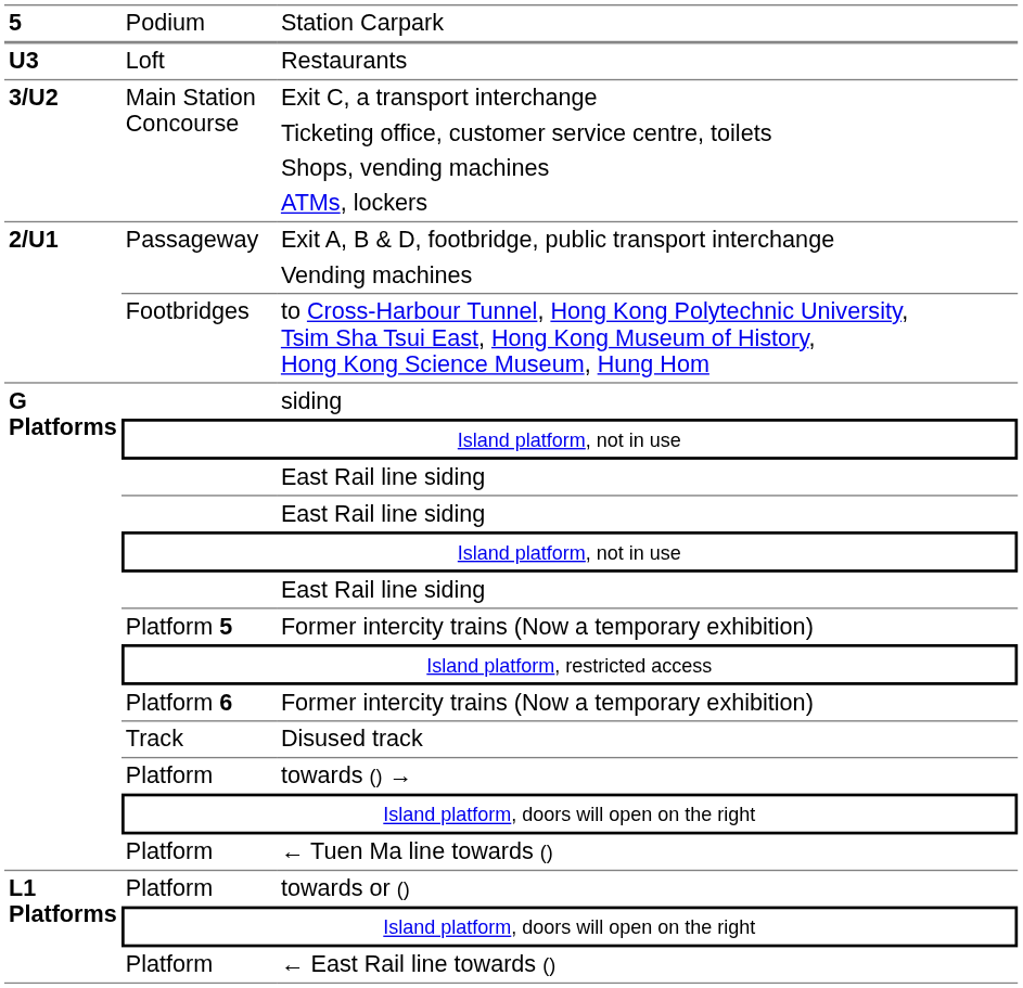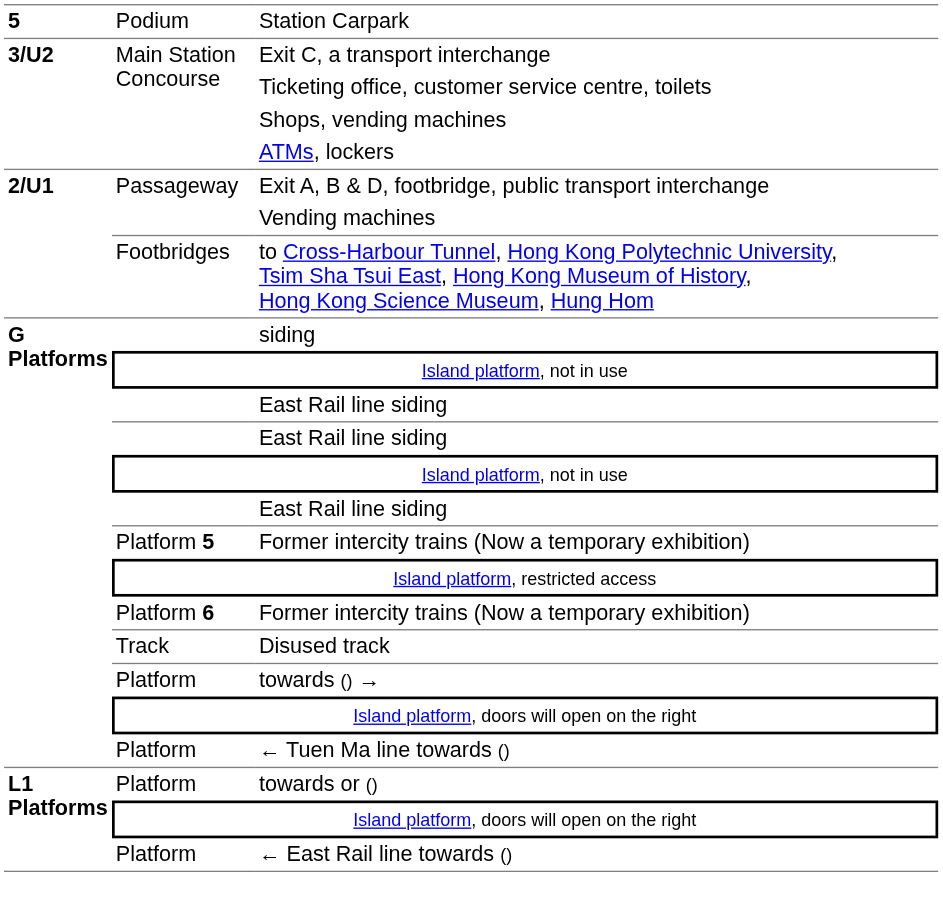 <table border=0 cellspacing=0 cellpadding=3>
 <tr>
 <td style="border-bottom:solid 1px gray;border-top:solid 1px gray;width:50px;vertical-align:top"><strong>5</strong></td>
 <td style="border-top:solid 1px gray;border-bottom:solid 1px gray;width:100px;vertical-align:top">Podium</td>
 <td style="border-top:solid 1px gray;border-bottom:solid 1px gray;width:500px;vertical-align:top">Station Carpark</td>
-</tr>
-<tr>
-<td style="border-bottom:solid 1px gray;border-top:solid 1px gray;width:50px;vertical-align:top"><strong>U3</strong></td>
-<td style="border-top:solid 1px gray;border-bottom:solid 1px gray;width:100px;vertical-align:top">Loft</td>
-<td style="border-top:solid 1px gray;border-bottom:solid 1px gray;width:500px;vertical-align:top">Restaurants</td>
 </tr>
 <tr>
 <td style="border-bottom:solid 1px gray;vertical-align:top;" rowspan=4><strong>3/U2</strong></td>
 <td style="border-bottom:solid 1px gray;vertical-align:top;" rowspan=4>Main Station Concourse</td>
 <td>Exit C, a transport interchange</td>
 </tr>
 <tr>
 <td>Ticketing office, customer service centre, toilets</td>
 </tr>
 <tr>
 <td>Shops, vending machines</td>
 </tr>
 <tr>
 <td style="border-bottom:solid 1px gray;"><a href='#'>ATMs</a>, lockers</td>
 </tr>
 <tr>
 <td rowspan="3" style="border-bottom:solid 1px gray;vertical-align:top;"><strong>2/U1</strong></td>
 <td style="border-bottom:solid 1px gray;vertical-align:top;" rowspan=2>Passageway</td>
 <td>Exit A, B & D, footbridge, public transport interchange</td>
 </tr>
 <tr>
 <td style="border-bottom:solid 1px gray;">Vending machines</td>
 </tr>
 <tr>
 <td style="border-bottom:solid 1px gray;vertical-align:top;">Footbridges</td>
 <td style="border-bottom:solid 1px gray;">to <a href='#'>Cross-Harbour Tunnel</a>, <a href='#'>Hong Kong Polytechnic University</a>, <br><a href='#'>Tsim Sha Tsui East</a>, <a href='#'>Hong Kong Museum of History</a>, <br><a href='#'>Hong Kong Science Museum</a>, <a href='#'>Hung Hom</a></td>
 </tr>
 <tr>
 <td rowspan="13" style="border-bottom:solid 1px gray;vertical-align:top;"><strong>G<br>Platforms</strong></td>
 <td></td>
 <td> siding</td>
 </tr>
 <tr>
 <td style="border-top:solid 2px black;border-right:solid 2px black;border-left:solid 2px black;border-bottom:solid 2px black;text-align:center;" colspan=2><small><a href='#'>Island platform</a>, not in use</small></td>
 </tr>
 <tr>
 <td style="border-bottom:solid 1px gray;"></td>
 <td style="border-bottom:solid 1px gray;"> East Rail line siding</td>
 </tr>
 <tr>
 <td></td>
 <td> East Rail line siding</td>
 </tr>
 <tr>
 <td style="border-top:solid 2px black;border-right:solid 2px black;border-left:solid 2px black;border-bottom:solid 2px black;text-align:center;" colspan=2><small><a href='#'>Island platform</a>, not in use</small></td>
 </tr>
 <tr>
 <td style="border-bottom:solid 1px gray;"></td>
 <td style="border-bottom:solid 1px gray;"> East Rail line siding</td>
 </tr>
 <tr>
 <td>Platform <strong>5</strong></td>
 <td>Former intercity trains (Now a temporary exhibition)</td>
 </tr>
 <tr>
 <td style="border-top:solid 2px black;border-right:solid 2px black;border-left:solid 2px black;border-bottom:solid 2px black;text-align:center;" colspan=2><small><a href='#'>Island platform</a>, restricted access</small></td>
 </tr>
 <tr>
 <td style="border-bottom:solid 1px gray;">Platform <strong>6</strong></td>
 <td style="border-bottom:solid 1px gray;">Former intercity trains (Now a temporary exhibition)</td>
 </tr>
 <tr>
 <td style="border-bottom:solid 1px gray">Track</td>
 <td style="border-bottom:solid 1px gray">Disused track</td>
 </tr>
 <tr>
 <td>Platform </td>
 <td>  towards  <small>()</small> →</td>
 </tr>
 <tr>
 <td style="border-top:solid 2px black;border-right:solid 2px black;border-left:solid 2px black;border-bottom:solid 2px black;text-align:center;" colspan=2><small><a href='#'>Island platform</a>, doors will open on the right</small></td>
 </tr>
 <tr>
 <td style="border-bottom:solid 1px gray;">Platform </td>
 <td style="border-bottom:solid 1px gray;">←  Tuen Ma line towards  <small>()</small></td>
 </tr>
 <tr>
 <td style="border-bottom:solid 1px gray;vertical-align:top;"rowspan=3><strong>L1<br>Platforms</strong></td>
 <td>Platform </td>
 <td>  towards  or  <small>()</small></td>
 </tr>
 <tr>
 <td style="border-top:solid 2px black;border-right:solid 2px black;border-left:solid 2px black;border-bottom:solid 2px black;text-align:center;" colspan=2><small><a href='#'>Island platform</a>, doors will open on the right </small></td>
 </tr>
 <tr>
 <td style="border-bottom:solid 1px gray;">Platform </td>
 <td style="border-bottom:solid 1px gray;">←  East Rail line towards  <small>()</small></td>
 </tr>
 <tr>
 </tr>
 </table>
